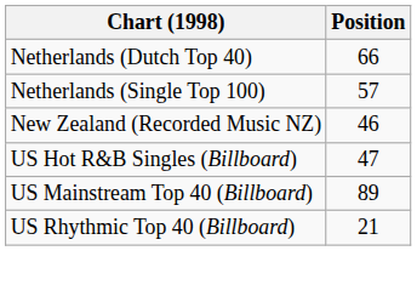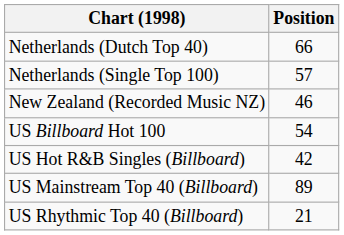 <table class="wikitable sortable">
 <tr>
 <th>Chart (1998)</th>
 <th>Position</th>
 </tr>
 <tr>
 <td>Netherlands (Dutch Top 40)</td>
 <td align="center">66</td>
 </tr>
 <tr>
 <td>Netherlands (Single Top 100)</td>
 <td align="center">57</td>
 </tr>
 <tr>
 <td>New Zealand (Recorded Music NZ)</td>
 <td align="center">46</td>
 </tr>
 <tr>
+<td>US <em>Billboard</em> Hot 100</td>
+<td align="center">54</td>
+</tr>
+<tr>
 <td>US Hot R&B Singles (<em>Billboard</em>)</td>
-<td align="center">47</td>
+<td align="center">42</td>
 </tr>
 <tr>
 <td>US Mainstream Top 40 (<em>Billboard</em>)</td>
 <td align="center">89</td>
 </tr>
 <tr>
 <td>US Rhythmic Top 40 (<em>Billboard</em>)</td>
 <td align="center">21</td>
 </tr>
 </table>
